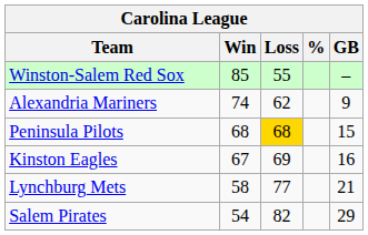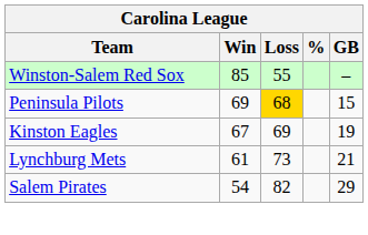 <table class="wikitable">
 <tr>
 <th colspan="5">Carolina League</th>
 </tr>
 <tr>
 <th width="60%">Team</th>
 <th>Win</th>
 <th>Loss</th>
 <th>%</th>
 <th>GB</th>
 </tr>
 <tr align=center bgcolor=ccffcc>
 <td align=left><a href='#'>Winston-Salem Red Sox</a></td>
 <td>85</td>
 <td>55</td>
 <td></td>
 <td>–</td>
 </tr>
 <tr align=center>
-<td align=left><a href='#'>Alexandria Mariners</a></td>
-<td>74</td>
-<td>62</td>
-<td></td>
-<td>9</td>
-</tr>
-<tr align=center>
 <td align=left><a href='#'>Peninsula Pilots</a></td>
-<td>68</td>
+<td>69</td>
 <td style="background: gold;">68</td>
 <td></td>
 <td>15</td>
 </tr>
 <tr align=center>
 <td align=left><a href='#'>Kinston Eagles</a></td>
 <td>67</td>
 <td>69</td>
 <td></td>
-<td>16</td>
+<td>19</td>
 </tr>
 <tr align=center>
 <td align=left><a href='#'>Lynchburg Mets</a></td>
-<td>58</td>
-<td>77</td>
+<td>61</td>
+<td>73</td>
 <td></td>
 <td>21</td>
 </tr>
 <tr align=center>
 <td align=left><a href='#'>Salem Pirates</a></td>
 <td>54</td>
 <td>82</td>
 <td></td>
 <td>29</td>
 </tr>
 </table>
